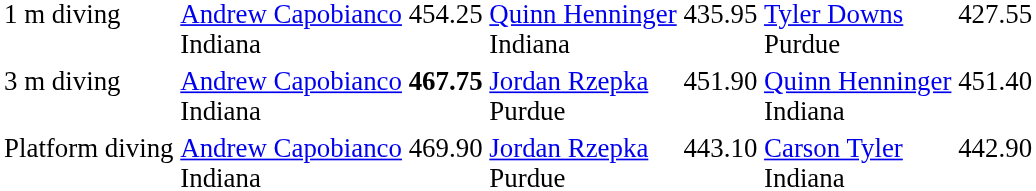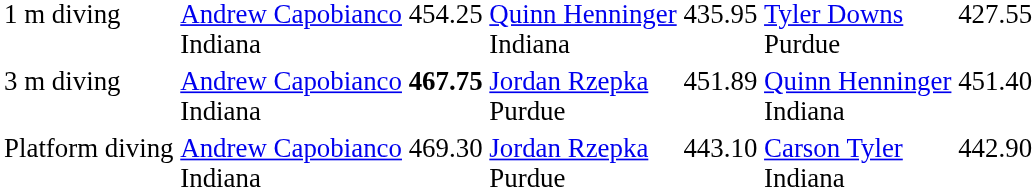 <table>
 <tr valign="top">
 <td>1 m diving</td>
 <td><a href='#'>Andrew Capobianco</a><br>Indiana</td>
 <td>454.25</td>
 <td><a href='#'>Quinn Henninger</a><br>Indiana</td>
 <td>435.95</td>
 <td><a href='#'>Tyler Downs</a><br>Purdue</td>
 <td>427.55</td>
 </tr>
 <tr valign="top">
 <td>3 m diving</td>
 <td><a href='#'>Andrew Capobianco</a><br>Indiana</td>
 <td><strong>467.75</strong></td>
 <td><a href='#'>Jordan Rzepka</a><br>Purdue</td>
-<td>451.90</td>
+<td>451.89</td>
 <td><a href='#'>Quinn Henninger</a><br>Indiana</td>
 <td>451.40</td>
 </tr>
 <tr valign="top">
 <td>Platform diving</td>
 <td><a href='#'>Andrew Capobianco</a><br>Indiana</td>
-<td>469.90</td>
+<td>469.30</td>
 <td><a href='#'>Jordan Rzepka</a><br>Purdue</td>
 <td>443.10</td>
 <td><a href='#'>Carson Tyler</a><br>Indiana</td>
 <td>442.90</td>
 </tr>
 </table>
